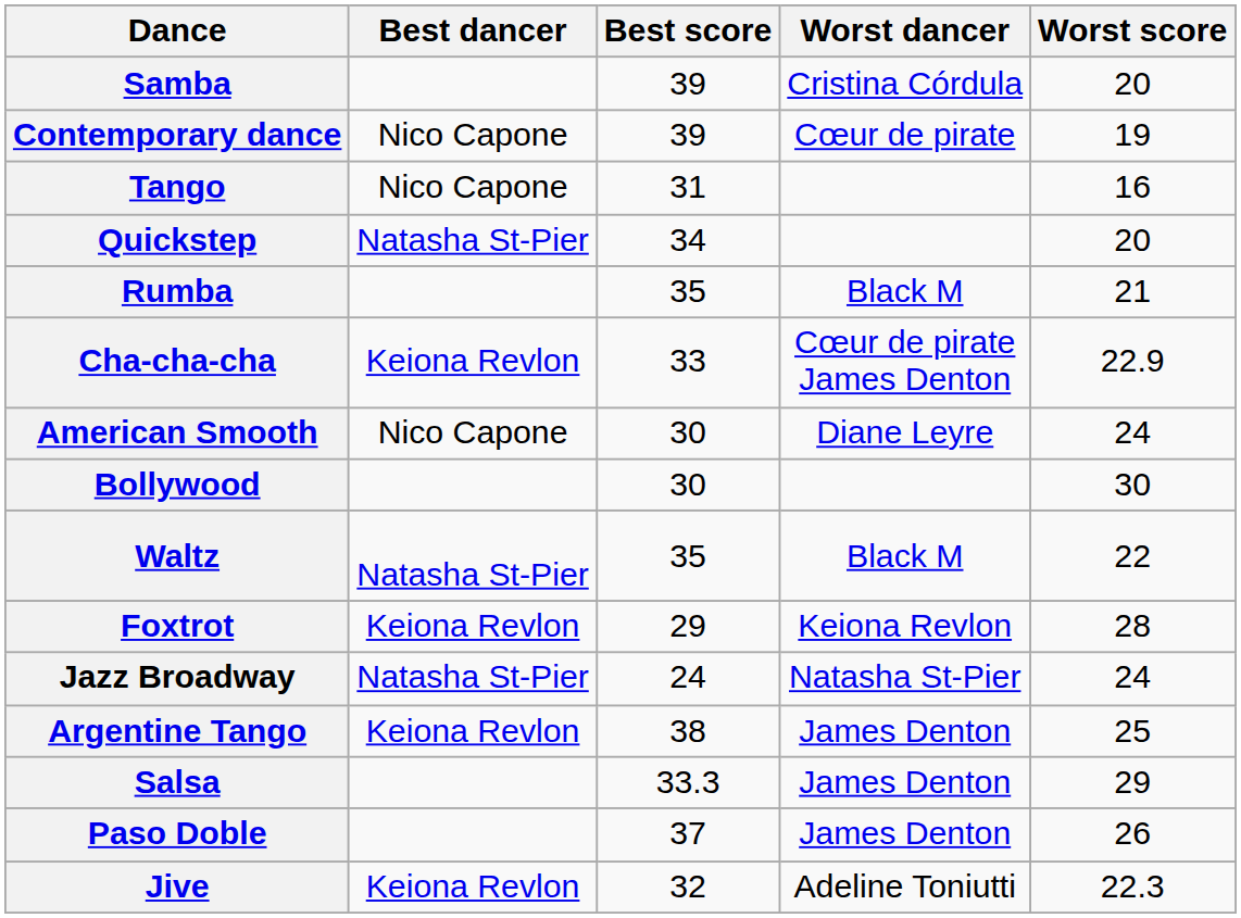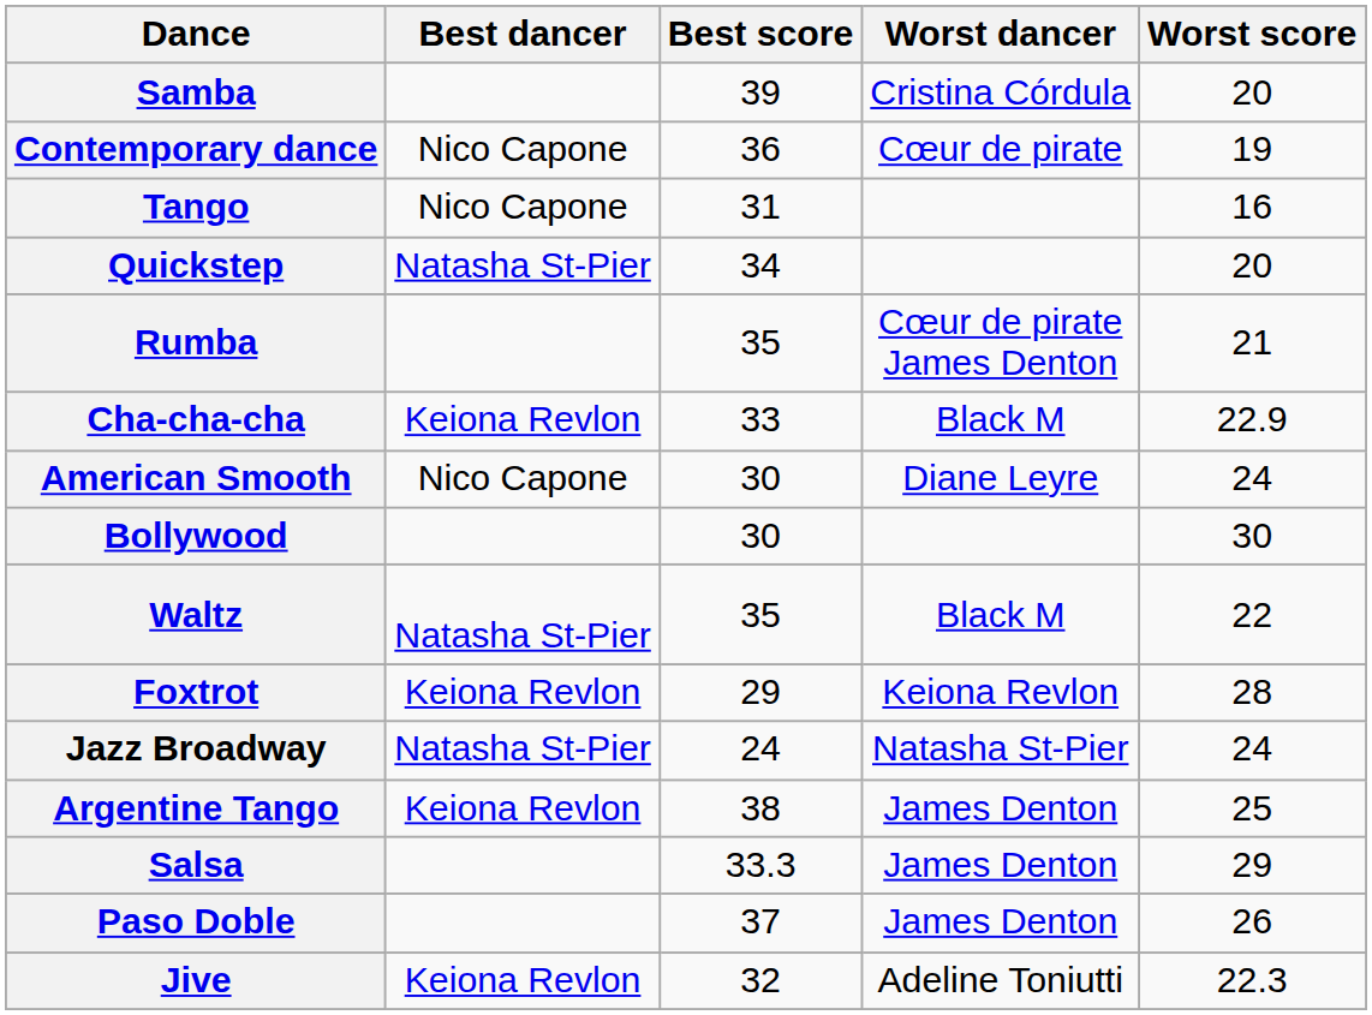 <table class="wikitable sortable" style="text-align:center;">
 <tr>
 <th>Dance</th>
 <th class="sortable">Best dancer</th>
 <th>Best score</th>
 <th class="sortable">Worst dancer</th>
 <th>Worst score</th>
 </tr>
 <tr>
 <th><a href='#'>Samba</a></th>
 <td></td>
 <td>39</td>
 <td><a href='#'>Cristina Córdula</a></td>
 <td>20</td>
 </tr>
 <tr>
 <th><a href='#'>Contemporary dance</a></th>
 <td>Nico Capone</td>
-<td>39</td>
+<td>36</td>
 <td><a href='#'>Cœur de pirate</a></td>
 <td>19</td>
 </tr>
 <tr>
 <th><a href='#'>Tango</a></th>
 <td>Nico Capone</td>
 <td>31</td>
 <td></td>
 <td>16</td>
 </tr>
 <tr>
 <th><a href='#'>Quickstep</a></th>
 <td><a href='#'>Natasha St-Pier</a></td>
 <td>34</td>
 <td></td>
 <td>20</td>
 </tr>
 <tr>
 <th><a href='#'>Rumba</a></th>
 <td></td>
 <td>35</td>
-<td><a href='#'>Black M</a></td>
+<td><a href='#'>Cœur de pirate</a><br><a href='#'>James Denton</a></td>
 <td>21</td>
 </tr>
 <tr>
 <th><a href='#'>Cha-cha-cha</a></th>
 <td><a href='#'>Keiona Revlon</a></td>
 <td>33</td>
-<td><a href='#'>Cœur de pirate</a><br><a href='#'>James Denton</a></td>
+<td><a href='#'>Black M</a></td>
 <td>22.9</td>
 </tr>
 <tr>
 <th><a href='#'>American Smooth</a></th>
 <td>Nico Capone</td>
 <td>30</td>
 <td><a href='#'>Diane Leyre</a></td>
 <td>24</td>
 </tr>
 <tr>
 <th><a href='#'>Bollywood</a></th>
 <td></td>
 <td>30</td>
 <td></td>
 <td>30</td>
 </tr>
 <tr>
 <th><a href='#'>Waltz</a></th>
 <td><br><a href='#'>Natasha St-Pier</a></td>
 <td>35</td>
 <td><a href='#'>Black M</a></td>
 <td>22</td>
 </tr>
 <tr>
 <th><a href='#'>Foxtrot</a></th>
 <td><a href='#'>Keiona Revlon</a></td>
 <td>29</td>
 <td><a href='#'>Keiona Revlon</a></td>
 <td>28</td>
 </tr>
 <tr>
 <th>Jazz Broadway</th>
 <td><a href='#'>Natasha St-Pier</a></td>
 <td>24</td>
 <td><a href='#'>Natasha St-Pier</a></td>
 <td>24</td>
 </tr>
 <tr>
 <th><a href='#'>Argentine Tango</a></th>
 <td><a href='#'>Keiona Revlon</a></td>
 <td>38</td>
 <td><a href='#'>James Denton</a></td>
 <td>25</td>
 </tr>
 <tr>
 <th><a href='#'>Salsa</a></th>
 <td></td>
 <td>33.3</td>
 <td><a href='#'>James Denton</a></td>
 <td>29</td>
 </tr>
 <tr>
 <th><a href='#'>Paso Doble</a></th>
 <td></td>
 <td>37</td>
 <td><a href='#'>James Denton</a></td>
 <td>26</td>
 </tr>
 <tr>
 <th><a href='#'>Jive</a></th>
 <td><a href='#'>Keiona Revlon</a></td>
 <td>32</td>
 <td>Adeline Toniutti</td>
 <td>22.3</td>
 </tr>
 <tr>
 </tr>
 </table>
